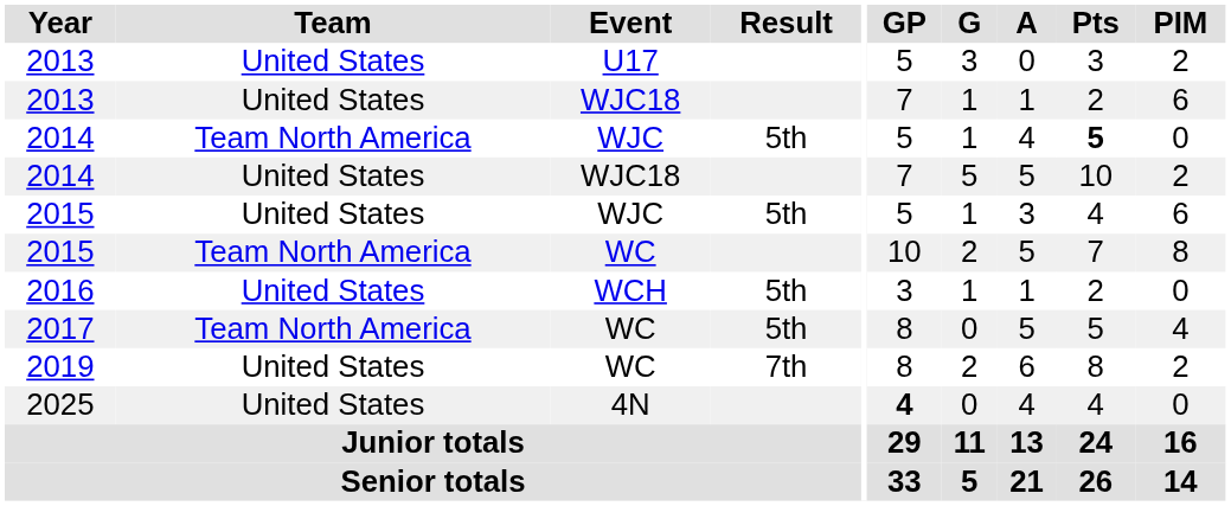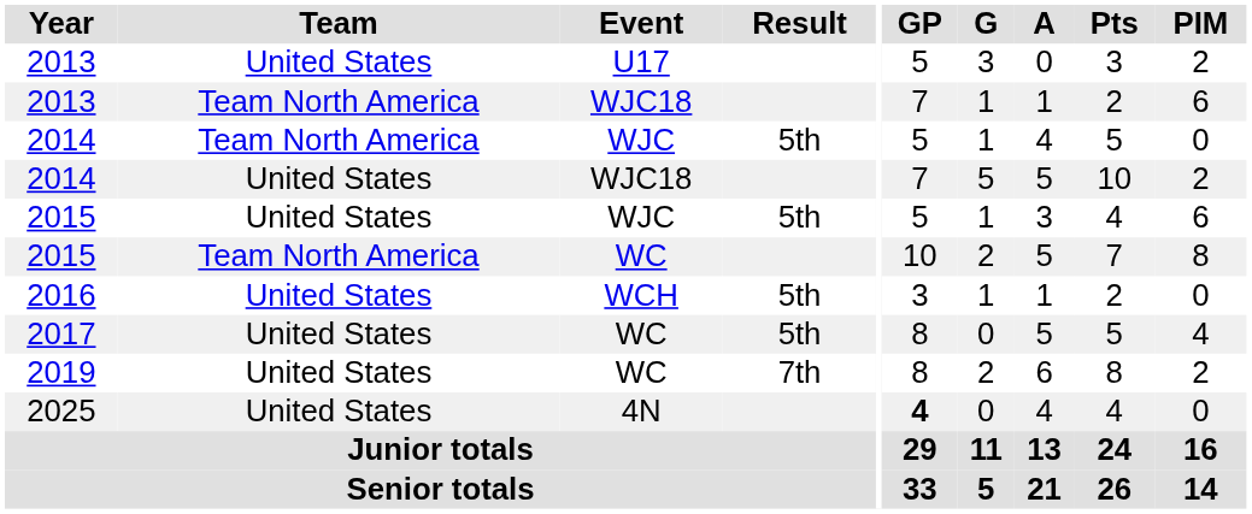 <table border="0" cellpadding="1" cellspacing="0" ID="Table3" style="text-align:center; width:40em">
 <tr ALIGN="center" bgcolor="#e0e0e0">
 <th>Year</th>
 <th>Team</th>
 <th>Event</th>
 <th>Result</th>
 <th rowspan="100" bgcolor="#ffffff"></th>
 <th>GP</th>
 <th>G</th>
 <th>A</th>
 <th>Pts</th>
 <th>PIM</th>
 </tr>
 <tr>
 <td><a href='#'>2013</a></td>
 <td><a href='#'>United States</a></td>
 <td><a href='#'>U17</a></td>
 <td></td>
 <td>5</td>
 <td>3</td>
 <td>0</td>
 <td>3</td>
 <td>2</td>
 </tr>
 <tr bgcolor="#f0f0f0">
 <td><a href='#'>2013</a></td>
-<td>United States</td>
+<td><a href='#'>Team North America</a></td>
 <td><a href='#'>WJC18</a></td>
 <td></td>
 <td>7</td>
 <td>1</td>
 <td>1</td>
 <td>2</td>
 <td>6</td>
 </tr>
 <tr>
 <td><a href='#'>2014</a></td>
 <td><a href='#'>Team North America</a></td>
 <td><a href='#'>WJC</a></td>
 <td>5th</td>
 <td>5</td>
 <td>1</td>
 <td>4</td>
-<td><strong>5</strong></td>
+<td>5</td>
 <td>0</td>
 </tr>
 <tr bgcolor="#f0f0f0">
 <td><a href='#'>2014</a></td>
 <td>United States</td>
 <td>WJC18</td>
 <td></td>
 <td>7</td>
 <td>5</td>
 <td>5</td>
 <td>10</td>
 <td>2</td>
 </tr>
 <tr>
 <td><a href='#'>2015</a></td>
 <td>United States</td>
 <td>WJC</td>
 <td>5th</td>
 <td>5</td>
 <td>1</td>
 <td>3</td>
 <td>4</td>
 <td>6</td>
 </tr>
 <tr bgcolor="#f0f0f0">
 <td><a href='#'>2015</a></td>
 <td><a href='#'>Team North America</a></td>
 <td><a href='#'>WC</a></td>
 <td></td>
 <td>10</td>
 <td>2</td>
 <td>5</td>
 <td>7</td>
 <td>8</td>
 </tr>
 <tr>
 <td><a href='#'>2016</a></td>
 <td><a href='#'>United States</a></td>
 <td><a href='#'>WCH</a></td>
 <td>5th</td>
 <td>3</td>
 <td>1</td>
 <td>1</td>
 <td>2</td>
 <td>0</td>
 </tr>
 <tr bgcolor="#f0f0f0">
 <td><a href='#'>2017</a></td>
-<td><a href='#'>Team North America</a></td>
+<td>United States</td>
 <td>WC</td>
 <td>5th</td>
 <td>8</td>
 <td>0</td>
 <td>5</td>
 <td>5</td>
 <td>4</td>
 </tr>
 <tr>
 <td><a href='#'>2019</a></td>
 <td>United States</td>
 <td>WC</td>
 <td>7th</td>
 <td>8</td>
 <td>2</td>
 <td>6</td>
 <td>8</td>
 <td>2</td>
 </tr>
 <tr bgcolor="#f0f0f0">
 <td>2025</td>
 <td>United States</td>
 <td>4N</td>
 <td></td>
 <th>4</th>
 <td>0</td>
 <td>4</td>
 <td>4</td>
 <td>0</td>
 </tr>
 <tr bgcolor="#e0e0e0">
 <th colspan=4>Junior totals</th>
 <th>29</th>
 <th>11</th>
 <th>13</th>
 <th>24</th>
 <th>16</th>
 </tr>
 <tr bgcolor="#e0e0e0">
 <th colspan=4>Senior totals</th>
 <th>33</th>
 <th>5</th>
 <th>21</th>
 <th>26</th>
 <th>14</th>
 </tr>
 </table>
